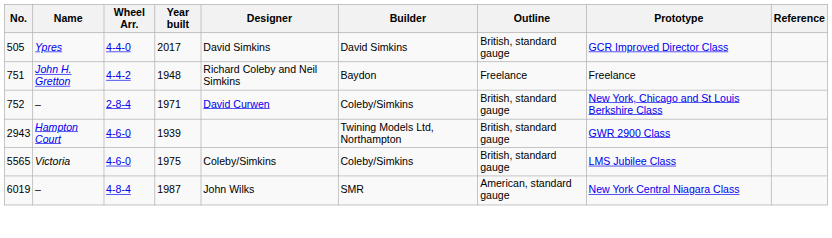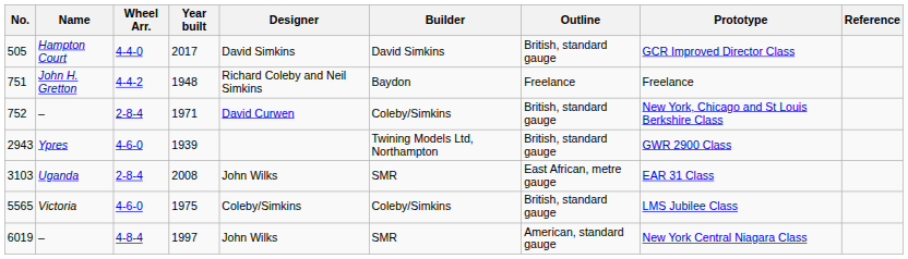 <table Class="wikitable">
 <tr>
 <th>No.</th>
 <th>Name</th>
 <th>Wheel Arr.</th>
 <th>Year built</th>
 <th>Designer</th>
 <th>Builder</th>
 <th>Outline</th>
 <th>Prototype</th>
 <th>Reference</th>
 </tr>
 <tr>
 <td>505</td>
-<td><em> <a href='#'>Ypres</a></em></td>
+<td><em><a href='#'>Hampton Court</a></em></td>
 <td><a href='#'>4-4-0</a></td>
 <td>2017</td>
 <td>David Simkins</td>
 <td>David Simkins</td>
 <td>British, standard gauge</td>
 <td><a href='#'>GCR Improved Director Class</a></td>
 <td></td>
 </tr>
 <tr>
 <td>751</td>
 <td><em> <a href='#'>John H. Gretton</a></em></td>
 <td><a href='#'>4-4-2</a></td>
 <td>1948</td>
 <td>Richard Coleby and Neil Simkins</td>
 <td>Baydon</td>
 <td>Freelance</td>
 <td>Freelance</td>
 <td></td>
 </tr>
 <tr>
 <td>752</td>
 <td>–</td>
 <td><a href='#'>2-8-4</a></td>
 <td>1971</td>
 <td><a href='#'>David Curwen</a></td>
 <td>Coleby/Simkins</td>
 <td>British, standard gauge</td>
 <td><a href='#'>New York, Chicago and St Louis Berkshire Class</a></td>
 <td></td>
 </tr>
 <tr>
 <td>2943</td>
-<td><em><a href='#'>Hampton Court</a></em></td>
+<td><em> <a href='#'>Ypres</a></em></td>
 <td><a href='#'>4-6-0</a></td>
 <td>1939</td>
 <td></td>
 <td>Twining Models Ltd, Northampton</td>
 <td>British, standard gauge</td>
 <td><a href='#'>GWR 2900 Class</a></td>
+<td></td>
+</tr>
+<tr>
+<td>3103</td>
+<td><em><a href='#'>Uganda</a></em></td>
+<td><a href='#'>2-8-4</a></td>
+<td>2008</td>
+<td>John Wilks</td>
+<td>SMR</td>
+<td>East African, metre gauge</td>
+<td><a href='#'>EAR 31 Class</a></td>
 <td></td>
 </tr>
 <tr>
 <td>5565</td>
 <td><em>Victoria</em></td>
 <td><a href='#'>4-6-0</a></td>
 <td>1975</td>
 <td>Coleby/Simkins</td>
 <td>Coleby/Simkins</td>
 <td>British, standard gauge</td>
 <td><a href='#'>LMS Jubilee Class</a></td>
 <td></td>
 </tr>
 <tr>
 <td>6019</td>
 <td>–</td>
 <td><a href='#'>4-8-4</a></td>
-<td>1987</td>
+<td>1997</td>
 <td>John Wilks</td>
 <td>SMR</td>
 <td>American, standard gauge</td>
 <td><a href='#'>New York Central Niagara Class</a></td>
 <td></td>
 </tr>
 </table>
